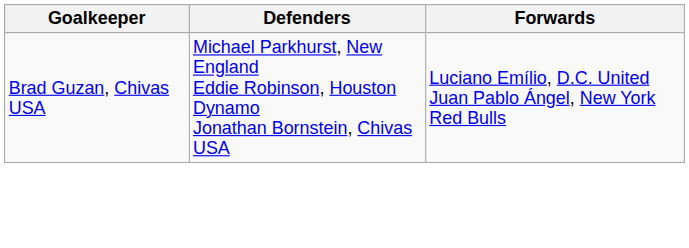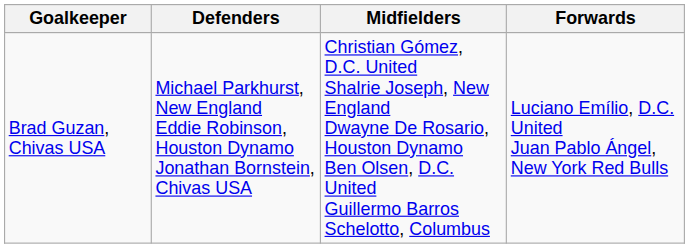 <table class="wikitable">
 <tr style="background:#cccccc;">
 <th>Goalkeeper</th>
 <th>Defenders</th>
+<th>Midfielders</th>
 <th>Forwards</th>
 </tr>
 <tr>
 <td> <a href='#'>Brad Guzan</a>, <a href='#'>Chivas USA</a></td>
 <td> <a href='#'>Michael Parkhurst</a>, <a href='#'>New England</a><br> <a href='#'>Eddie Robinson</a>, <a href='#'>Houston Dynamo</a><br> <a href='#'>Jonathan Bornstein</a>, <a href='#'>Chivas USA</a></td>
+<td> <a href='#'>Christian Gómez</a>, <a href='#'>D.C. United</a><br> <a href='#'>Shalrie Joseph</a>, <a href='#'>New England</a><br> <a href='#'>Dwayne De Rosario</a>, <a href='#'>Houston Dynamo</a><br> <a href='#'>Ben Olsen</a>, <a href='#'>D.C. United</a><br> <a href='#'>Guillermo Barros Schelotto</a>, <a href='#'>Columbus</a></td>
 <td> <a href='#'>Luciano Emílio</a>, <a href='#'>D.C. United</a><br> <a href='#'>Juan Pablo Ángel</a>, <a href='#'>New York Red Bulls</a></td>
 </tr>
 </table>
